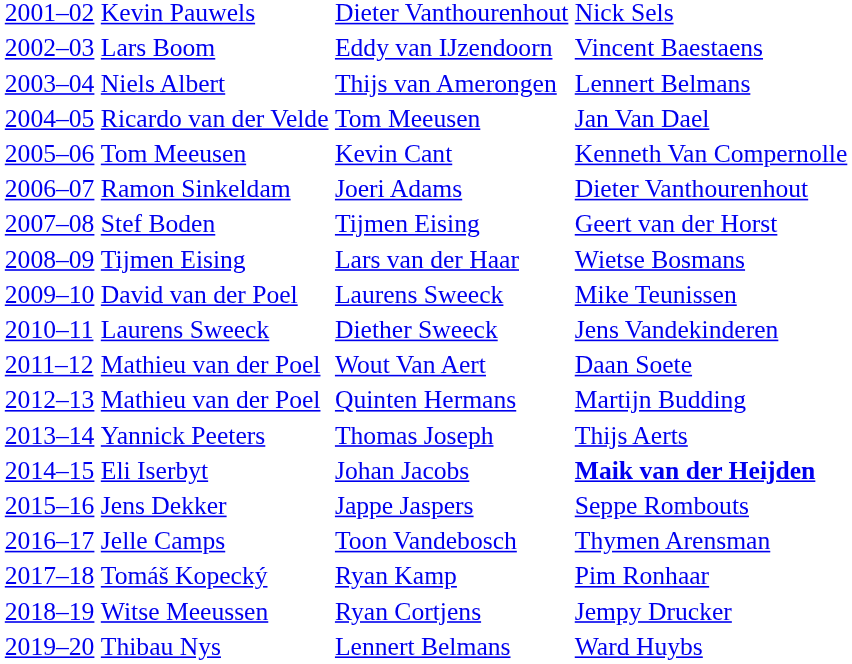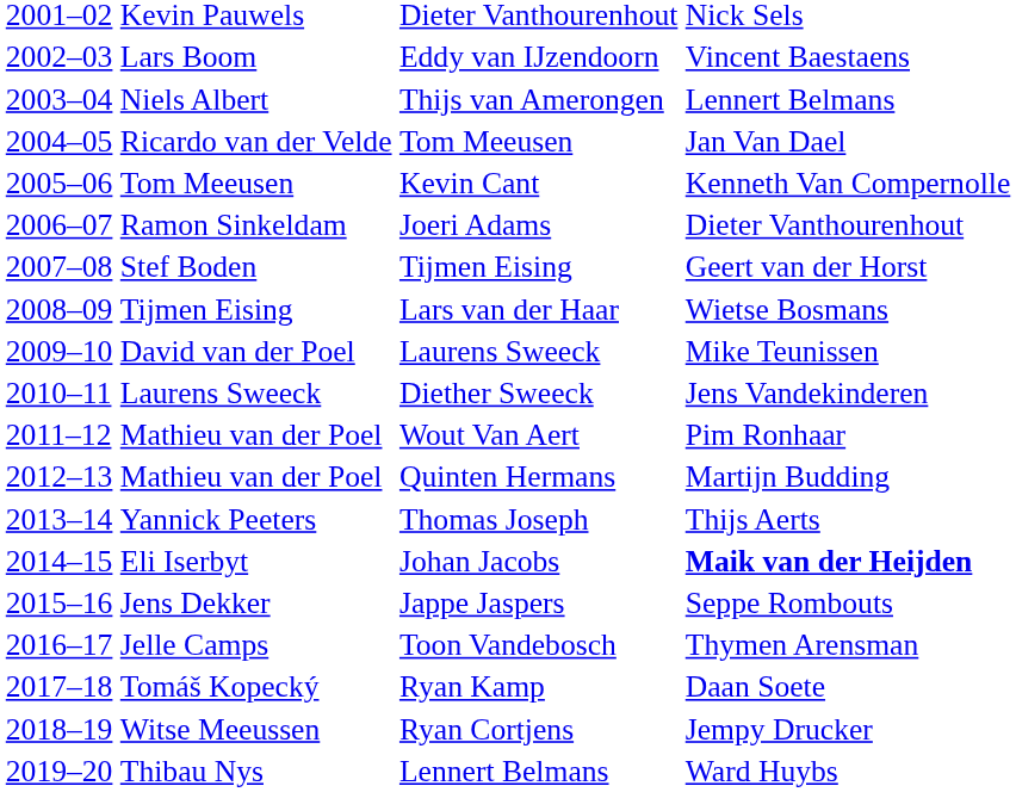 <table>
 <tr>
 <td><a href='#'>2001–02</a></td>
 <td> <a href='#'>Kevin Pauwels</a></td>
 <td> <a href='#'>Dieter Vanthourenhout</a></td>
 <td> <a href='#'>Nick Sels</a></td>
 </tr>
 <tr>
 <td><a href='#'>2002–03</a></td>
 <td> <a href='#'>Lars Boom</a></td>
 <td> <a href='#'>Eddy van IJzendoorn</a></td>
 <td> <a href='#'>Vincent Baestaens</a></td>
 </tr>
 <tr>
 <td><a href='#'>2003–04</a></td>
 <td> <a href='#'>Niels Albert</a></td>
 <td> <a href='#'>Thijs van Amerongen</a></td>
 <td> <a href='#'>Lennert Belmans</a></td>
 </tr>
 <tr>
 <td><a href='#'>2004–05</a></td>
 <td> <a href='#'>Ricardo van der Velde</a></td>
 <td> <a href='#'>Tom Meeusen</a></td>
 <td> <a href='#'>Jan Van Dael</a></td>
 </tr>
 <tr>
 <td><a href='#'>2005–06</a></td>
 <td> <a href='#'>Tom Meeusen</a></td>
 <td> <a href='#'>Kevin Cant</a></td>
 <td> <a href='#'>Kenneth Van Compernolle</a></td>
 </tr>
 <tr>
 <td><a href='#'>2006–07</a></td>
 <td> <a href='#'>Ramon Sinkeldam</a></td>
 <td> <a href='#'>Joeri Adams</a></td>
 <td> <a href='#'>Dieter Vanthourenhout</a></td>
 </tr>
 <tr>
 <td><a href='#'>2007–08</a></td>
 <td> <a href='#'>Stef Boden</a></td>
 <td> <a href='#'>Tijmen Eising</a></td>
 <td> <a href='#'>Geert van der Horst</a></td>
 </tr>
 <tr>
 <td><a href='#'>2008–09</a></td>
 <td> <a href='#'>Tijmen Eising</a></td>
 <td> <a href='#'>Lars van der Haar</a></td>
 <td> <a href='#'>Wietse Bosmans</a></td>
 </tr>
 <tr>
 <td><a href='#'>2009–10</a></td>
 <td> <a href='#'>David van der Poel</a></td>
 <td> <a href='#'>Laurens Sweeck</a></td>
 <td> <a href='#'>Mike Teunissen</a></td>
 </tr>
 <tr>
 <td><a href='#'>2010–11</a></td>
 <td> <a href='#'>Laurens Sweeck</a></td>
 <td> <a href='#'>Diether Sweeck</a></td>
 <td> <a href='#'>Jens Vandekinderen</a></td>
 </tr>
 <tr>
 <td><a href='#'>2011–12</a></td>
 <td> <a href='#'>Mathieu van der Poel</a></td>
 <td> <a href='#'>Wout Van Aert</a></td>
-<td> <a href='#'>Daan Soete</a></td>
+<td> <a href='#'>Pim Ronhaar</a></td>
 </tr>
 <tr>
 <td><a href='#'>2012–13</a></td>
 <td> <a href='#'>Mathieu van der Poel</a></td>
 <td> <a href='#'>Quinten Hermans</a></td>
 <td> <a href='#'>Martijn Budding</a></td>
 </tr>
 <tr>
 <td><a href='#'>2013–14</a></td>
 <td> <a href='#'>Yannick Peeters</a></td>
 <td> <a href='#'>Thomas Joseph</a></td>
 <td> <a href='#'>Thijs Aerts</a></td>
 </tr>
 <tr>
 <td><a href='#'>2014–15</a></td>
 <td> <a href='#'>Eli Iserbyt</a></td>
 <td> <a href='#'>Johan Jacobs</a></td>
 <td><strong> <a href='#'>Maik van der Heijden</a></strong></td>
 </tr>
 <tr>
 <td><a href='#'>2015–16</a></td>
 <td> <a href='#'>Jens Dekker</a></td>
 <td> <a href='#'>Jappe Jaspers</a></td>
 <td> <a href='#'>Seppe Rombouts</a></td>
 </tr>
 <tr>
 <td><a href='#'>2016–17</a></td>
 <td> <a href='#'>Jelle Camps</a></td>
 <td> <a href='#'>Toon Vandebosch</a></td>
 <td> <a href='#'>Thymen Arensman</a></td>
 </tr>
 <tr>
 <td><a href='#'>2017–18</a></td>
 <td> <a href='#'>Tomáš Kopecký</a></td>
 <td> <a href='#'>Ryan Kamp</a></td>
-<td> <a href='#'>Pim Ronhaar</a></td>
+<td> <a href='#'>Daan Soete</a></td>
 </tr>
 <tr>
 <td><a href='#'>2018–19</a></td>
 <td> <a href='#'>Witse Meeussen</a></td>
 <td> <a href='#'>Ryan Cortjens</a></td>
 <td> <a href='#'>Jempy Drucker</a></td>
 </tr>
 <tr>
 <td><a href='#'>2019–20</a></td>
 <td> <a href='#'>Thibau Nys</a></td>
 <td> <a href='#'>Lennert Belmans</a></td>
 <td> <a href='#'>Ward Huybs</a></td>
 </tr>
 </table>
